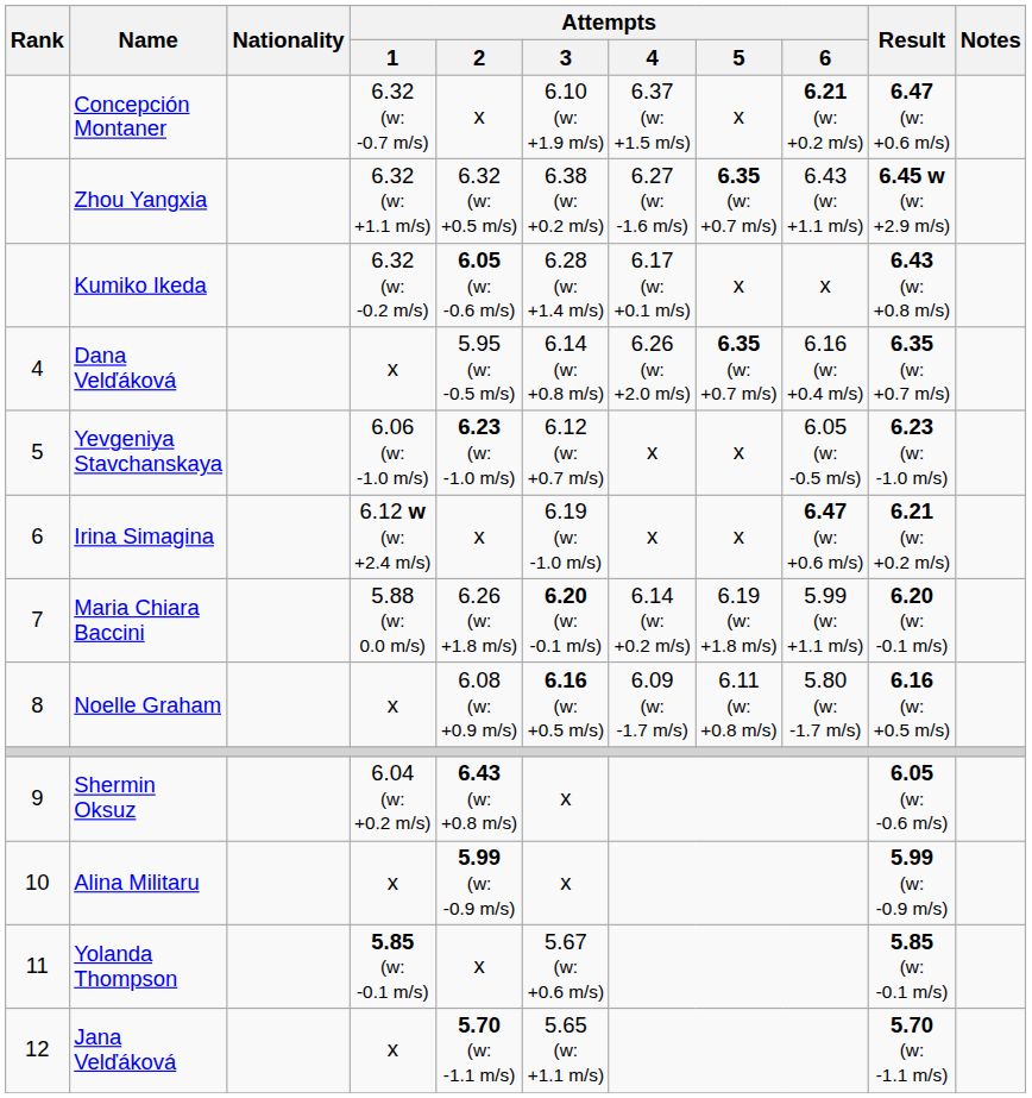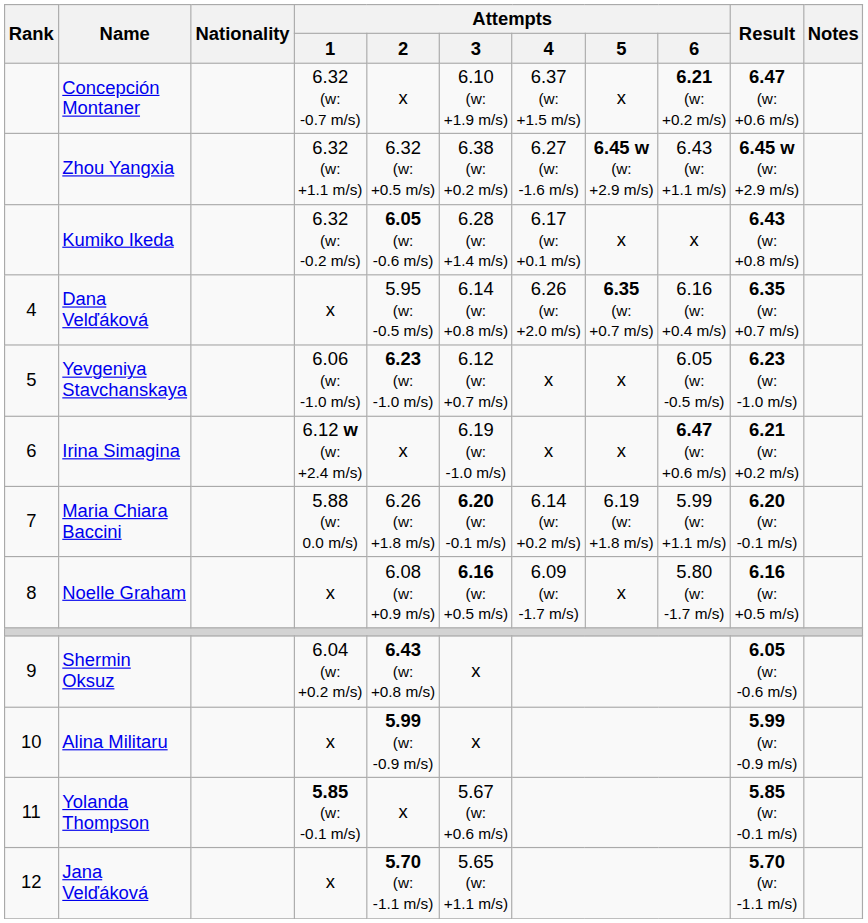 <table class="wikitable sortable" style="text-align:center">
 <tr>
 <th rowspan=2>Rank</th>
 <th rowspan=2>Name</th>
 <th rowspan=2>Nationality</th>
 <th colspan=6>Attempts</th>
 <th rowspan=2>Result</th>
 <th rowspan=2>Notes</th>
 </tr>
 <tr>
 <th>1</th>
 <th>2</th>
 <th>3</th>
 <th>4</th>
 <th>5</th>
 <th>6</th>
 </tr>
 <tr>
 <td></td>
 <td align=left><a href='#'>Concepción Montaner</a></td>
 <td align=left></td>
 <td>6.32<br><small>(w: -0.7 m/s)</small></td>
 <td>x</td>
 <td>6.10<br><small>(w: +1.9 m/s)</small></td>
 <td>6.37<br><small>(w: +1.5 m/s)</small></td>
 <td>x</td>
 <td><strong>6.21</strong><br><small>(w: +0.2 m/s)</small></td>
 <td><strong>6.47</strong> <br><small>(w: +0.6 m/s)</small></td>
 <td></td>
 </tr>
 <tr>
 <td></td>
 <td align=left><a href='#'>Zhou Yangxia</a></td>
 <td align=left></td>
 <td>6.32<br><small>(w: +1.1 m/s)</small></td>
 <td>6.32<br><small>(w: +0.5 m/s)</small></td>
 <td>6.38<br><small>(w: +0.2 m/s)</small></td>
 <td>6.27<br><small>(w: -1.6 m/s)</small></td>
-<td><strong>6.35</strong><br><small>(w: +0.7 m/s)</small></td>
+<td><strong>6.45</strong> <strong>w</strong> <br><small>(w: +2.9 m/s)</small></td>
 <td>6.43<br><small>(w: +1.1 m/s)</small></td>
 <td><strong>6.45</strong>  <strong>w</strong> <br><small>(w: +2.9 m/s)</small></td>
 <td></td>
 </tr>
 <tr>
 <td></td>
 <td align=left><a href='#'>Kumiko Ikeda</a></td>
 <td align=left></td>
 <td>6.32<br><small>(w: -0.2 m/s)</small></td>
 <td><strong>6.05</strong><br><small>(w: -0.6 m/s)</small></td>
 <td>6.28<br><small>(w: +1.4 m/s)</small></td>
 <td>6.17<br><small>(w: +0.1 m/s)</small></td>
 <td>x</td>
 <td>x</td>
 <td><strong>6.43</strong> <br><small>(w: +0.8 m/s)</small></td>
 <td></td>
 </tr>
 <tr>
 <td>4</td>
 <td align=left><a href='#'>Dana Velďáková</a></td>
 <td align=left></td>
 <td>x</td>
 <td>5.95<br><small>(w: -0.5 m/s)</small></td>
 <td>6.14<br><small>(w: +0.8 m/s)</small></td>
 <td>6.26<br><small>(w: +2.0 m/s)</small></td>
 <td><strong>6.35</strong><br><small>(w: +0.7 m/s)</small></td>
 <td>6.16<br><small>(w: +0.4 m/s)</small></td>
 <td><strong>6.35</strong> <br><small>(w: +0.7 m/s)</small></td>
 <td></td>
 </tr>
 <tr>
 <td>5</td>
 <td align=left><a href='#'>Yevgeniya Stavchanskaya</a></td>
 <td align=left></td>
 <td>6.06<br><small>(w: -1.0 m/s)</small></td>
 <td><strong>6.23</strong><br><small>(w: -1.0 m/s)</small></td>
 <td>6.12<br><small>(w: +0.7 m/s)</small></td>
 <td>x</td>
 <td>x</td>
 <td>6.05<br><small>(w: -0.5 m/s)</small></td>
 <td><strong>6.23</strong> <br><small>(w: -1.0 m/s)</small></td>
 <td></td>
 </tr>
 <tr>
 <td>6</td>
 <td align=left><a href='#'>Irina Simagina</a></td>
 <td align=left></td>
 <td>6.12 <strong>w</strong> <br><small>(w: +2.4 m/s)</small></td>
 <td>x</td>
 <td>6.19<br><small>(w: -1.0 m/s)</small></td>
 <td>x</td>
 <td>x</td>
 <td><strong>6.47</strong><br><small>(w: +0.6 m/s)</small></td>
 <td><strong>6.21</strong> <br><small>(w: +0.2 m/s)</small></td>
 <td></td>
 </tr>
 <tr>
 <td>7</td>
 <td align=left><a href='#'>Maria Chiara Baccini</a></td>
 <td align=left></td>
 <td>5.88<br><small>(w: 0.0 m/s)</small></td>
 <td>6.26<br><small>(w: +1.8 m/s)</small></td>
 <td><strong>6.20</strong><br><small>(w: -0.1 m/s)</small></td>
 <td>6.14<br><small>(w: +0.2 m/s)</small></td>
 <td>6.19<br><small>(w: +1.8 m/s)</small></td>
 <td>5.99<br><small>(w: +1.1 m/s)</small></td>
 <td><strong>6.20</strong> <br><small>(w: -0.1 m/s)</small></td>
 <td></td>
 </tr>
 <tr>
 <td>8</td>
 <td align=left><a href='#'>Noelle Graham</a></td>
 <td align=left></td>
 <td>x</td>
 <td>6.08<br><small>(w: +0.9 m/s)</small></td>
 <td><strong>6.16</strong><br><small>(w: +0.5 m/s)</small></td>
 <td>6.09<br><small>(w: -1.7 m/s)</small></td>
-<td>6.11<br><small>(w: +0.8 m/s)</small></td>
+<td>x</td>
 <td>5.80<br><small>(w: -1.7 m/s)</small></td>
 <td><strong>6.16</strong> <br><small>(w: +0.5 m/s)</small></td>
 <td></td>
 </tr>
 <tr>
 <td colspan=11 bgcolor=lightgray></td>
 </tr>
 <tr>
 <td>9</td>
 <td align=left><a href='#'>Shermin Oksuz</a></td>
 <td align=left></td>
 <td>6.04<br><small>(w: +0.2 m/s)</small></td>
 <td><strong>6.43</strong><br><small>(w: +0.8 m/s)</small></td>
 <td>x</td>
 <td colspan=3></td>
 <td><strong>6.05</strong> <br><small>(w: -0.6 m/s)</small></td>
 <td></td>
 </tr>
 <tr>
 <td>10</td>
 <td align=left><a href='#'>Alina Militaru</a></td>
 <td align=left></td>
 <td>x</td>
 <td><strong>5.99</strong><br><small>(w: -0.9 m/s)</small></td>
 <td>x</td>
 <td colspan=3></td>
 <td><strong>5.99</strong> <br><small>(w: -0.9 m/s)</small></td>
 <td></td>
 </tr>
 <tr>
 <td>11</td>
 <td align=left><a href='#'>Yolanda Thompson</a></td>
 <td align=left></td>
 <td><strong>5.85</strong><br><small>(w: -0.1 m/s)</small></td>
 <td>x</td>
 <td>5.67<br><small>(w: +0.6 m/s)</small></td>
 <td colspan=3></td>
 <td><strong>5.85</strong> <br><small>(w: -0.1 m/s)</small></td>
 <td></td>
 </tr>
 <tr>
 <td>12</td>
 <td align=left><a href='#'>Jana Velďáková</a></td>
 <td align=left></td>
 <td>x</td>
 <td><strong>5.70</strong><br><small>(w: -1.1 m/s)</small></td>
 <td>5.65<br><small>(w: +1.1 m/s)</small></td>
 <td colspan=3></td>
 <td><strong>5.70</strong> <br><small>(w: -1.1 m/s)</small></td>
 <td></td>
 </tr>
 </table>
